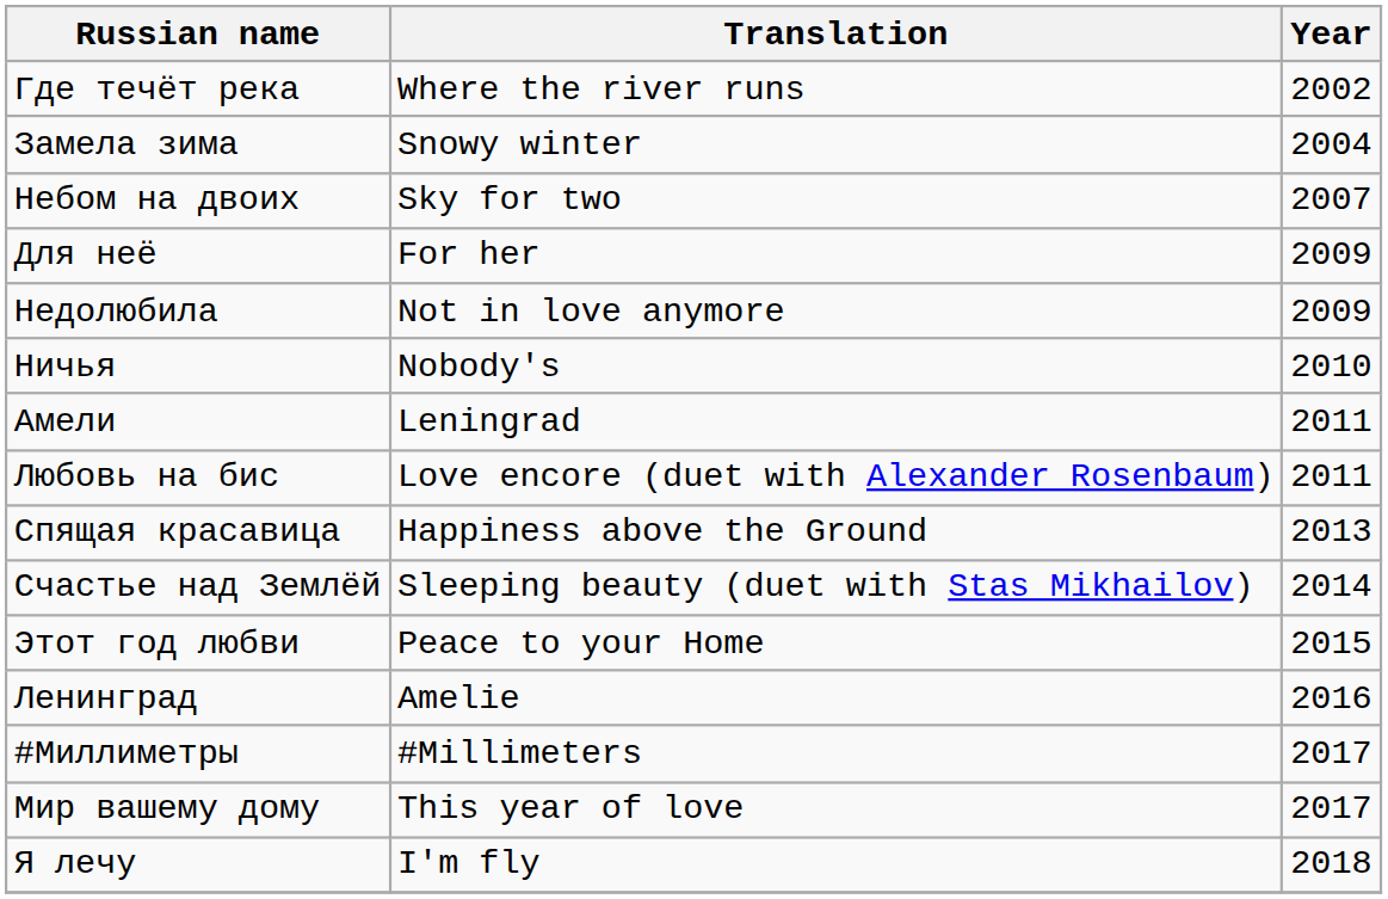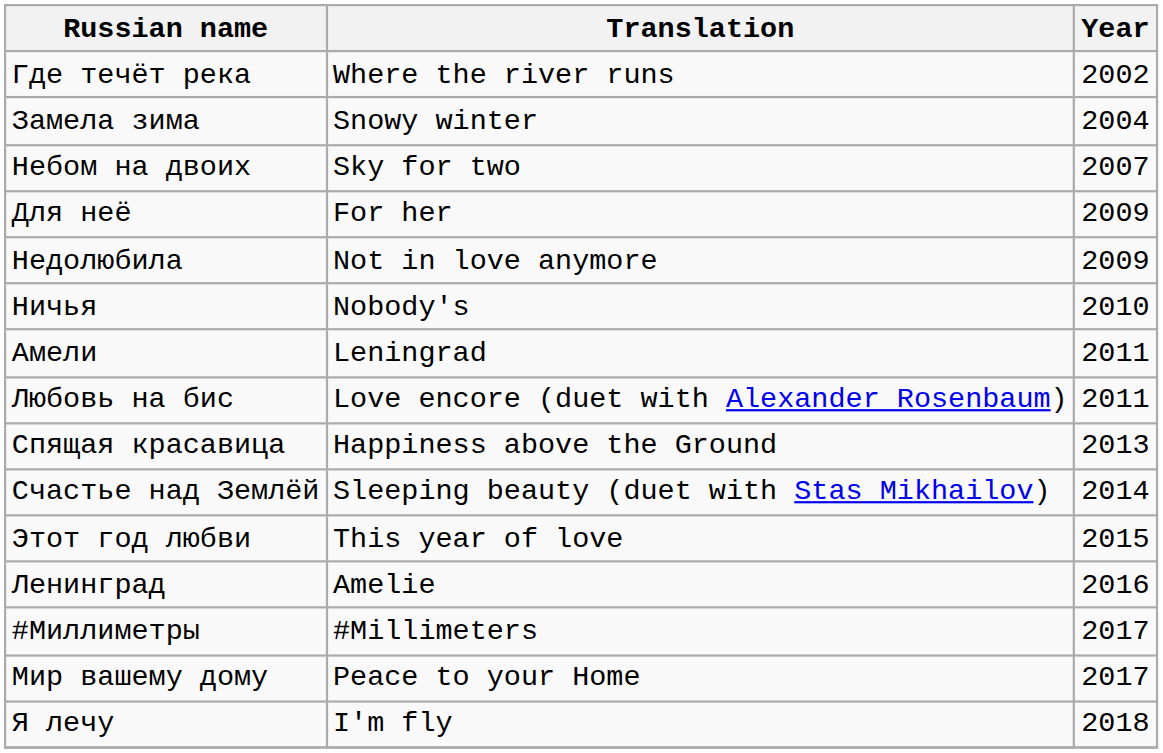 <table class="wikitable">
 <tr>
 <th>Russian name</th>
 <th>Translation</th>
 <th>Year</th>
 </tr>
 <tr>
 <td>Где течёт река</td>
 <td>Where the river runs</td>
 <td>2002</td>
 </tr>
 <tr>
 <td>Замела зима</td>
 <td>Snowy winter</td>
 <td>2004</td>
 </tr>
 <tr>
 <td>Небом на двоих</td>
 <td>Sky for two</td>
 <td>2007</td>
 </tr>
 <tr>
 <td>Для неё</td>
 <td>For her</td>
 <td>2009</td>
 </tr>
 <tr>
 <td>Недолюбила</td>
 <td>Not in love anymore</td>
 <td>2009</td>
 </tr>
 <tr>
 <td>Ничья</td>
 <td>Nobody's</td>
 <td>2010</td>
 </tr>
 <tr>
 <td>Амели</td>
 <td>Leningrad</td>
 <td>2011</td>
 </tr>
 <tr>
 <td>Любовь на бис</td>
 <td>Love encore (duet with <a href='#'>Alexander Rosenbaum</a>)</td>
 <td>2011</td>
 </tr>
 <tr>
 <td>Спящая красавица</td>
 <td>Happiness above the Ground</td>
 <td>2013</td>
 </tr>
 <tr>
 <td>Счастье над Землёй</td>
 <td>Sleeping beauty (duet with <a href='#'>Stas Mikhailov</a>)</td>
 <td>2014</td>
 </tr>
 <tr>
 <td>Этот год любви</td>
-<td>Peace to your Home</td>
+<td>This year of love</td>
 <td>2015</td>
 </tr>
 <tr>
 <td>Ленинград</td>
 <td>Amelie</td>
 <td>2016</td>
 </tr>
 <tr>
 <td>#Миллиметры</td>
 <td>#Millimeters</td>
 <td>2017</td>
 </tr>
 <tr>
 <td>Мир вашему дому</td>
-<td>This year of love</td>
+<td>Peace to your Home</td>
 <td>2017</td>
 </tr>
 <tr>
 <td>Я лечу</td>
 <td>I'm fly</td>
 <td>2018</td>
 </tr>
 <tr>
 </tr>
 </table>
